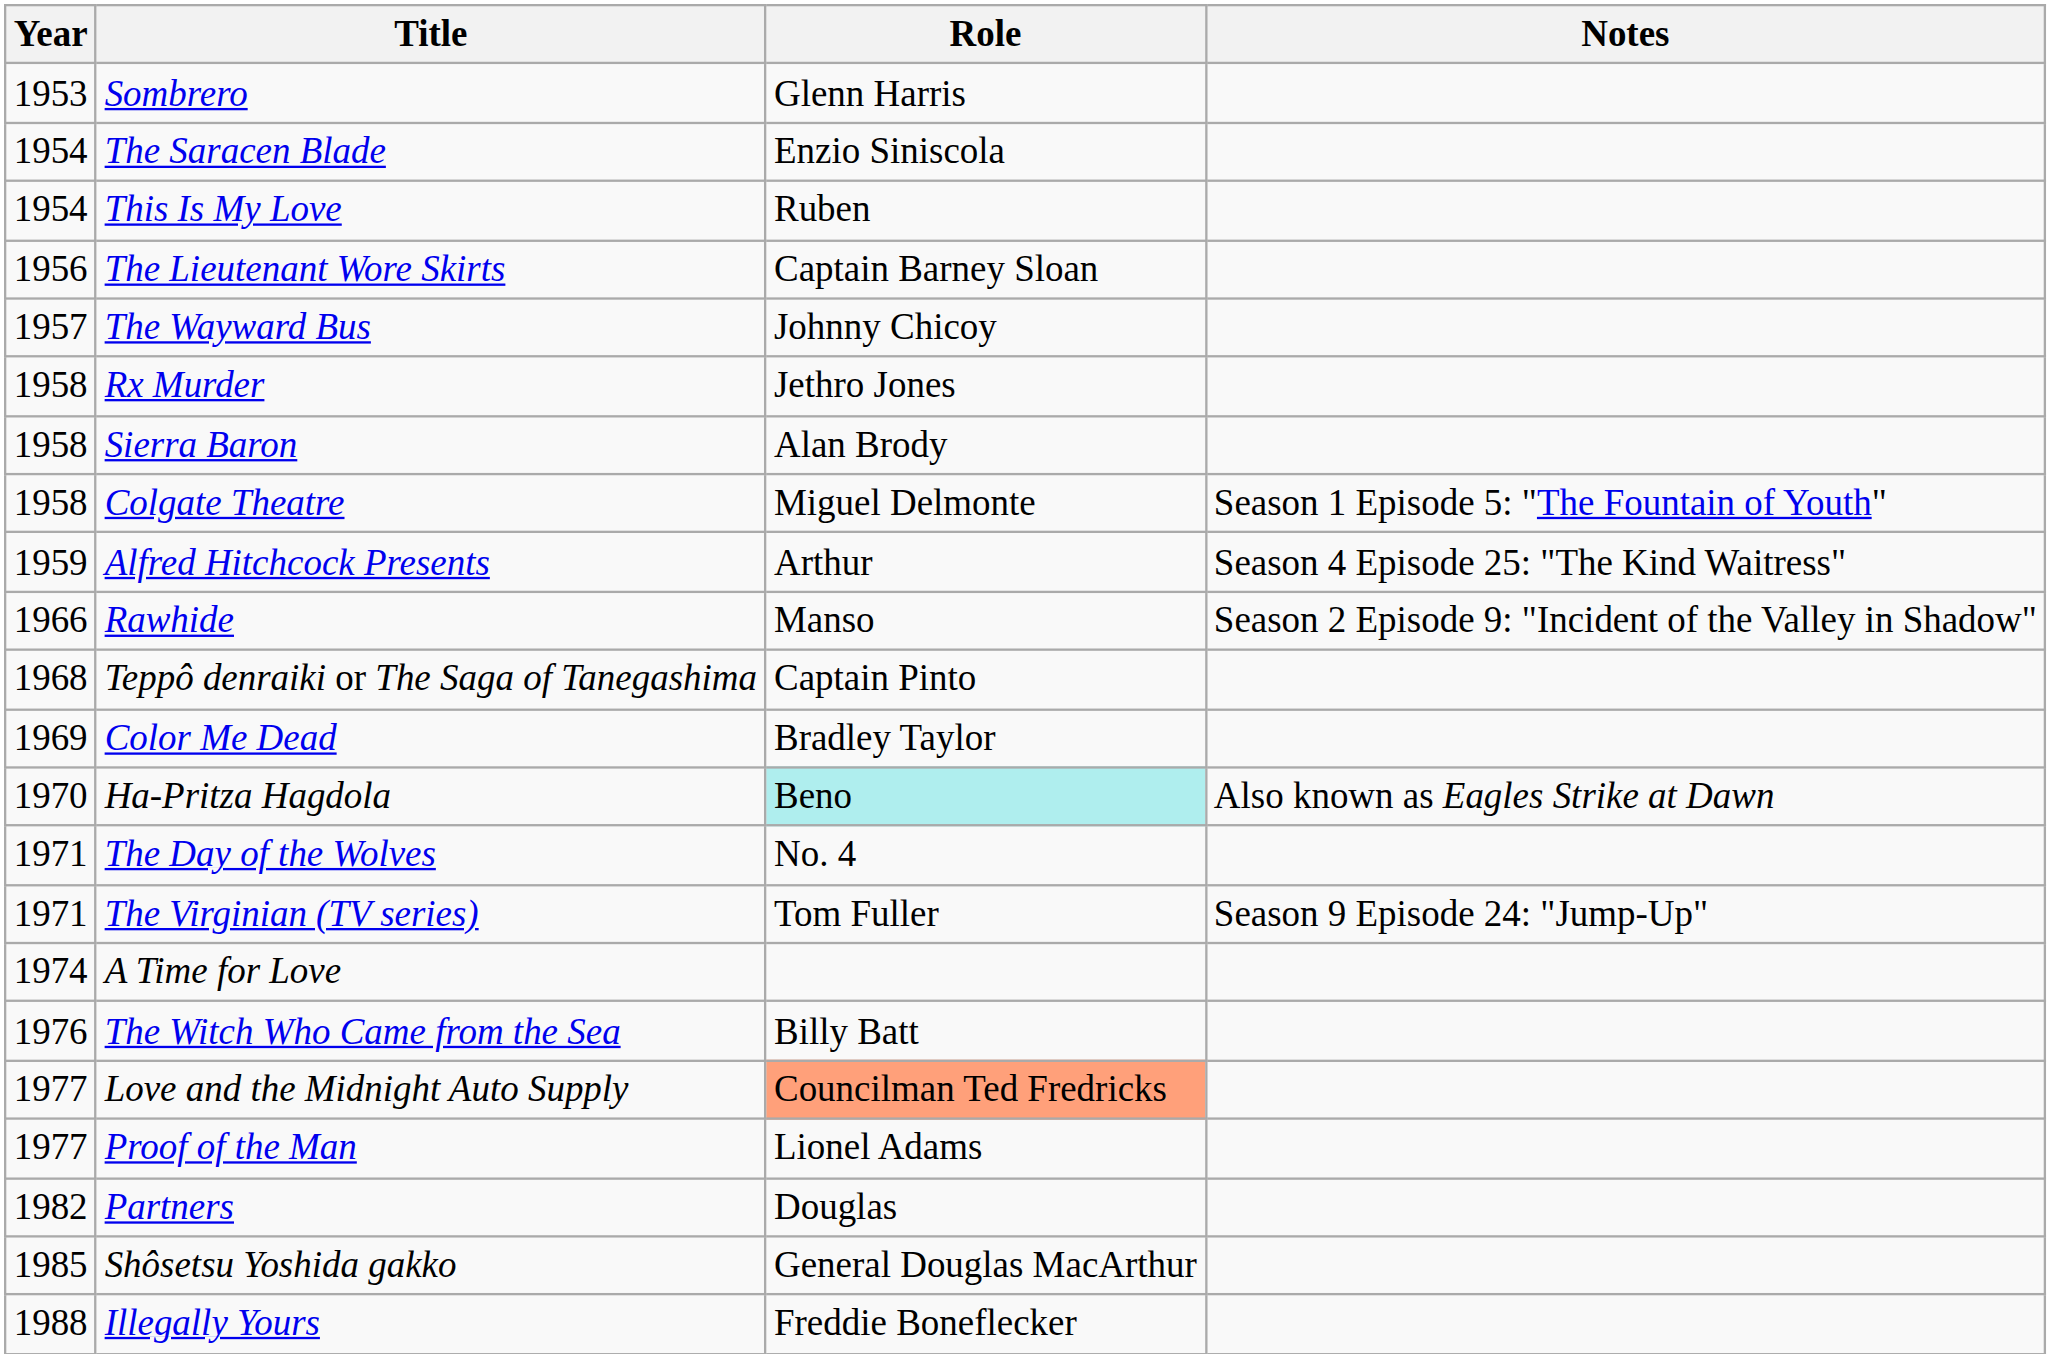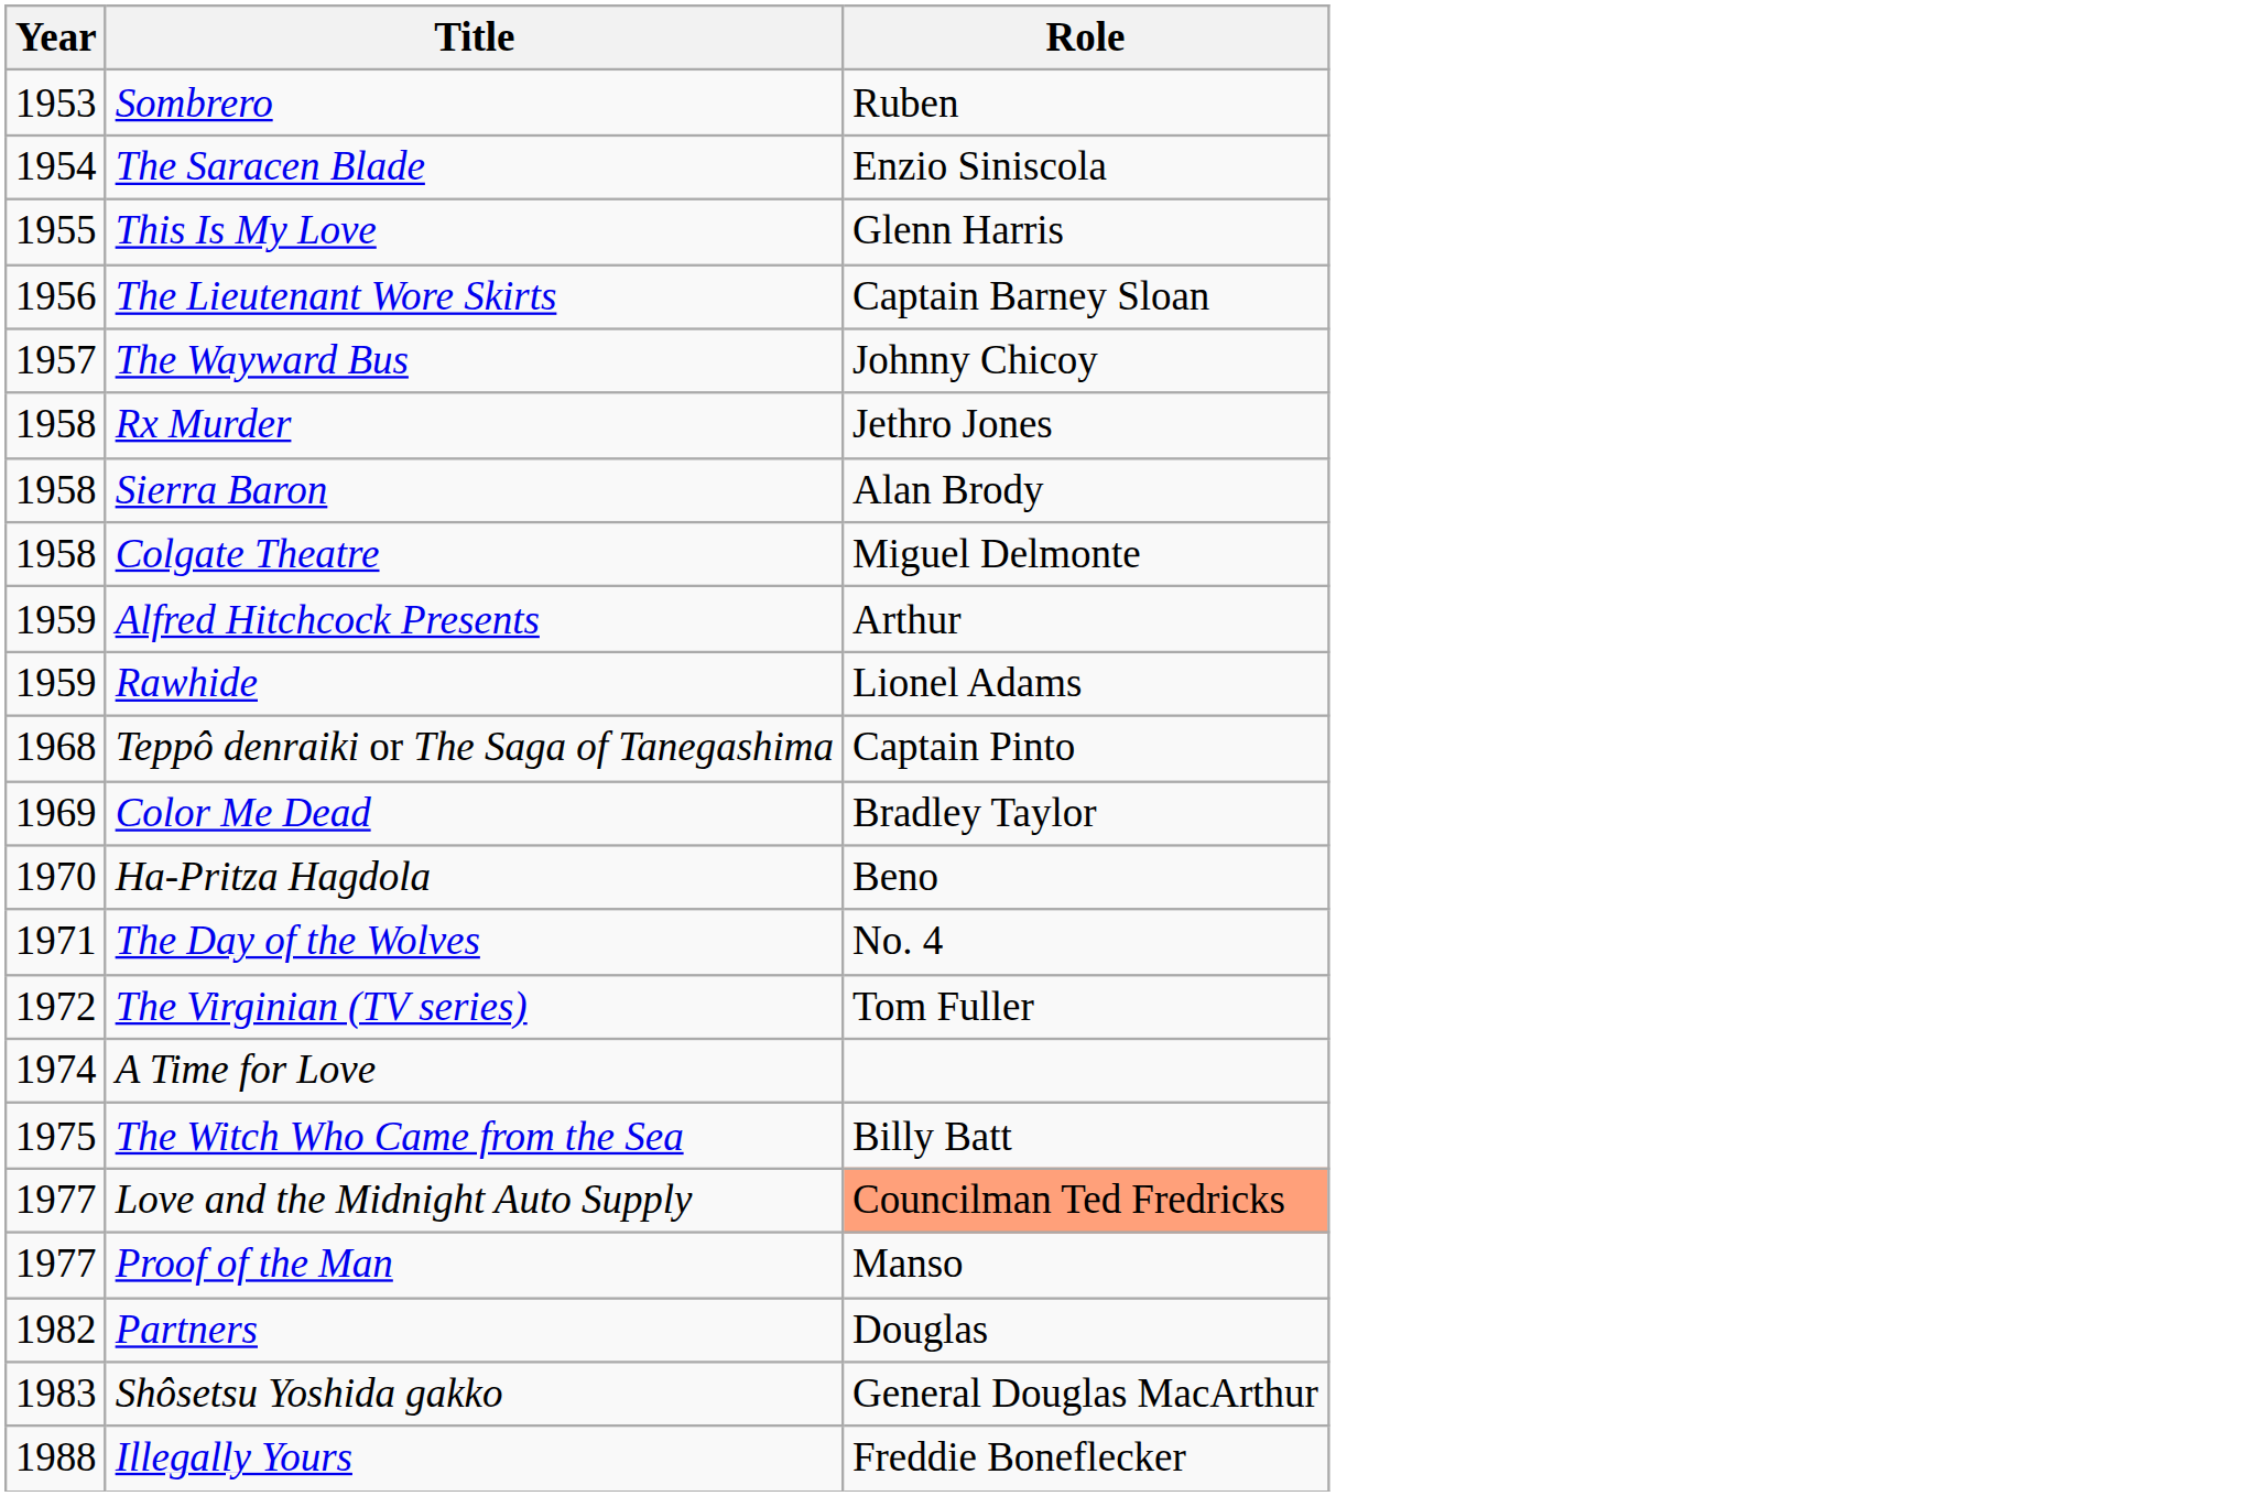 <table class="wikitable">
 <tr>
 <th>Year</th>
 <th>Title</th>
 <th>Role</th>
-<th>Notes</th>
 </tr>
 <tr>
 <td>1953</td>
 <td><em><a href='#'>Sombrero</a></em></td>
-<td>Glenn Harris</td>
-<td></td>
+<td>Ruben</td>
 </tr>
 <tr>
 <td>1954</td>
 <td><em><a href='#'>The Saracen Blade</a></em></td>
 <td>Enzio Siniscola</td>
-<td></td>
 </tr>
 <tr>
-<td>1954</td>
+<td>1955</td>
 <td><em><a href='#'>This Is My Love</a></em></td>
-<td>Ruben</td>
-<td></td>
+<td>Glenn Harris</td>
 </tr>
 <tr>
 <td>1956</td>
 <td><em><a href='#'>The Lieutenant Wore Skirts</a></em></td>
 <td>Captain Barney Sloan</td>
-<td></td>
 </tr>
 <tr>
 <td>1957</td>
 <td><em><a href='#'>The Wayward Bus</a></em></td>
 <td>Johnny Chicoy</td>
-<td></td>
 </tr>
 <tr>
 <td>1958</td>
 <td><em><a href='#'>Rx Murder</a></em></td>
 <td>Jethro Jones</td>
-<td></td>
 </tr>
 <tr>
 <td>1958</td>
 <td><em><a href='#'>Sierra Baron</a></em></td>
 <td>Alan Brody</td>
-<td></td>
 </tr>
 <tr>
 <td>1958</td>
 <td><em><a href='#'>Colgate Theatre</a></em></td>
 <td>Miguel Delmonte</td>
-<td>Season 1 Episode 5: "<a href='#'>The Fountain of Youth</a>"</td>
 </tr>
 <tr>
 <td>1959</td>
 <td><em><a href='#'>Alfred Hitchcock Presents</a></em></td>
 <td>Arthur</td>
-<td>Season 4 Episode 25: "The Kind Waitress"</td>
 </tr>
 <tr>
-<td>1966</td>
+<td>1959</td>
 <td><em><a href='#'>Rawhide</a></em></td>
-<td>Manso</td>
-<td>Season 2 Episode 9: "Incident of the Valley in Shadow"</td>
+<td>Lionel Adams</td>
 </tr>
 <tr>
 <td>1968</td>
 <td><em>Teppô denraiki</em> or <em>The Saga of Tanegashima</em></td>
 <td>Captain Pinto</td>
-<td></td>
 </tr>
 <tr>
 <td>1969</td>
 <td><em><a href='#'>Color Me Dead</a></em></td>
 <td>Bradley Taylor</td>
-<td></td>
 </tr>
 <tr>
 <td>1970</td>
 <td><em>Ha-Pritza Hagdola</em></td>
-<td style="background: paleturquoise;">Beno</td>
-<td>Also known as <em>Eagles Strike at Dawn</em></td>
+<td>Beno</td>
 </tr>
 <tr>
 <td>1971</td>
 <td><em><a href='#'>The Day of the Wolves</a></em></td>
 <td>No. 4</td>
-<td></td>
 </tr>
 <tr>
-<td>1971</td>
+<td>1972</td>
 <td><em><a href='#'>The Virginian (TV series)</a></em></td>
 <td>Tom Fuller</td>
-<td>Season 9 Episode 24: "Jump-Up"</td>
 </tr>
 <tr>
 <td>1974</td>
 <td><em>A Time for Love</em></td>
 <td></td>
-<td></td>
 </tr>
 <tr>
-<td>1976</td>
+<td>1975</td>
 <td><em><a href='#'>The Witch Who Came from the Sea</a></em></td>
 <td>Billy Batt</td>
-<td></td>
 </tr>
 <tr>
 <td>1977</td>
 <td><em>Love and the Midnight Auto Supply</em></td>
 <td style="background: lightsalmon;">Councilman Ted Fredricks</td>
-<td></td>
 </tr>
 <tr>
 <td>1977</td>
 <td><em><a href='#'>Proof of the Man</a></em></td>
-<td>Lionel Adams</td>
-<td></td>
+<td>Manso</td>
 </tr>
 <tr>
 <td>1982</td>
 <td><em><a href='#'>Partners</a></em></td>
 <td>Douglas</td>
-<td></td>
 </tr>
 <tr>
-<td>1985</td>
+<td>1983</td>
 <td><em>Shôsetsu Yoshida gakko</em></td>
 <td>General Douglas MacArthur</td>
-<td></td>
 </tr>
 <tr>
 <td>1988</td>
 <td><em><a href='#'>Illegally Yours</a></em></td>
 <td>Freddie Boneflecker</td>
-<td></td>
 </tr>
 </table>
